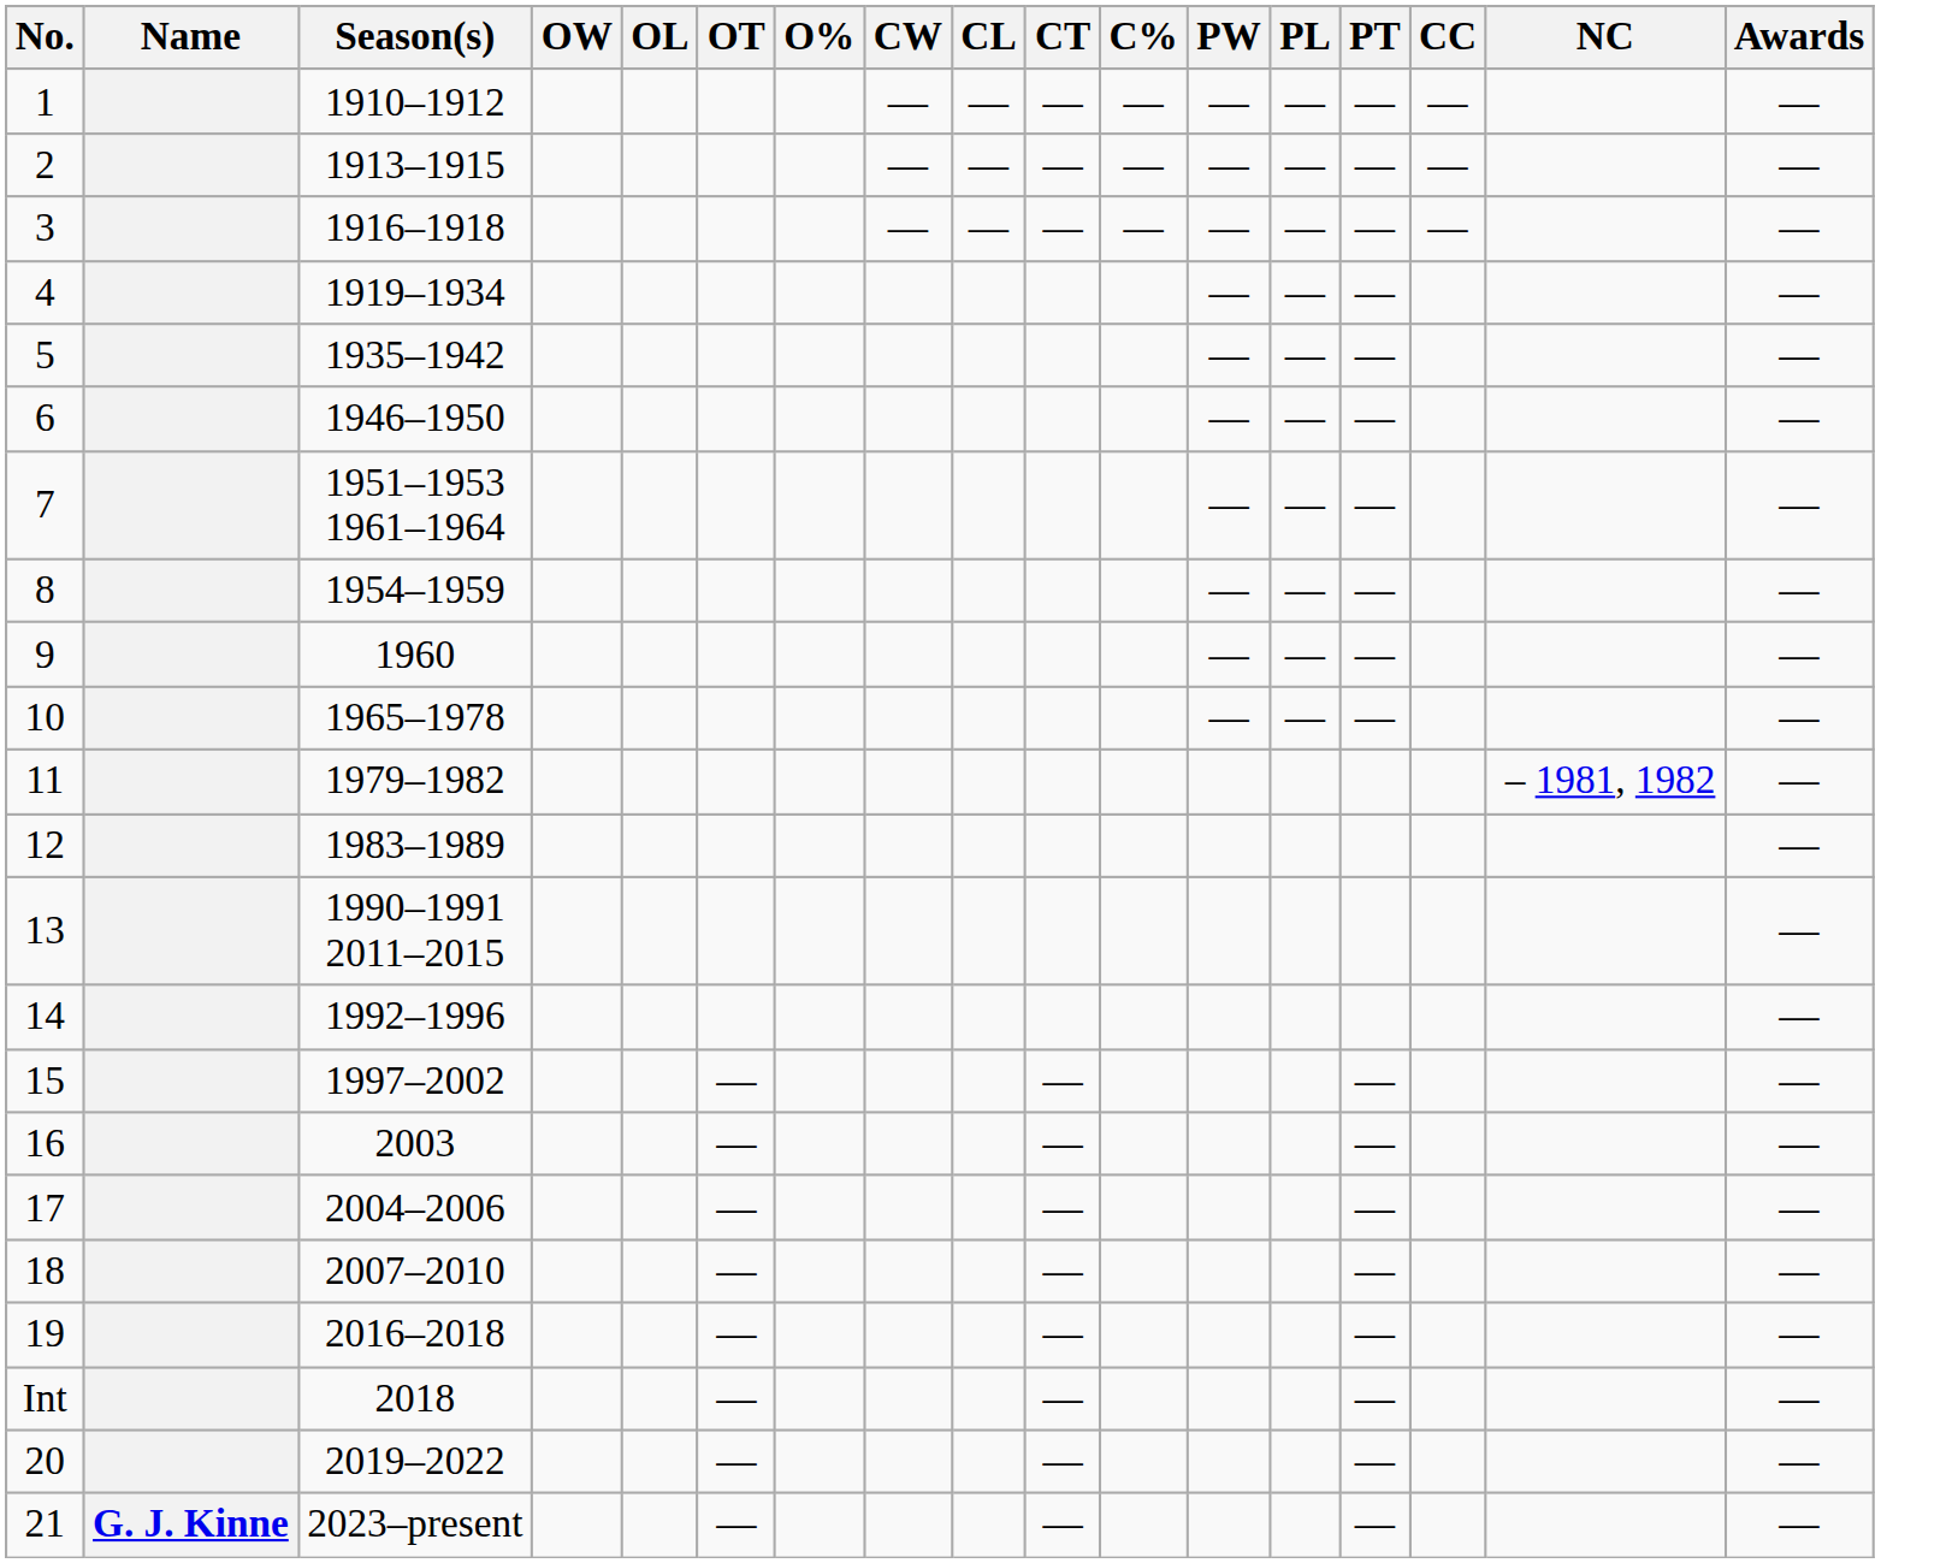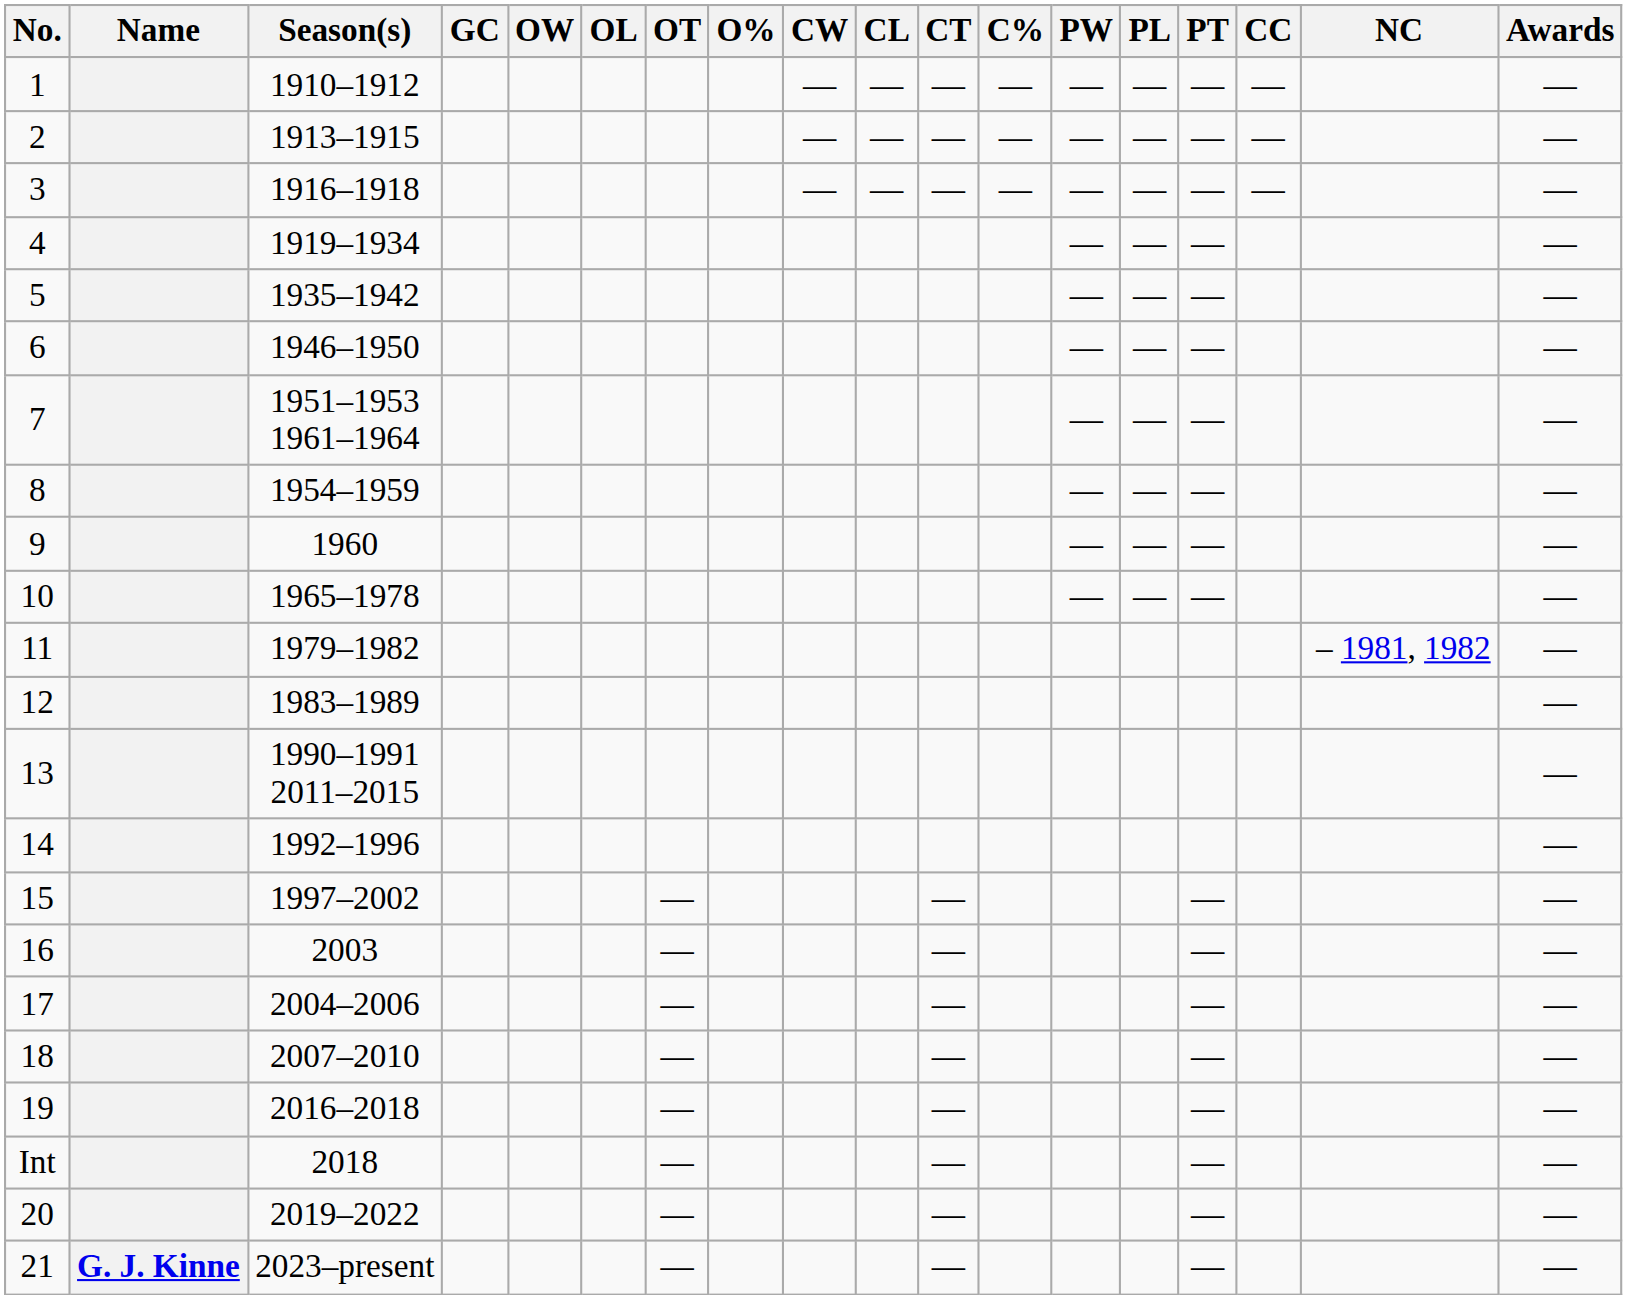 <table class="wikitable sortable" style="text-align:center">
 <tr>
 <th scope="col" class="unsortable">No.</th>
 <th scope="col">Name<br></th>
 <th scope="col">Season(s)<br></th>
+<th scope="col">GC</th>
 <th scope="col">OW</th>
 <th scope="col">OL</th>
 <th scope="col">OT</th>
 <th scope="col">O%</th>
 <th scope="col">CW</th>
 <th scope="col">CL</th>
 <th scope="col">CT</th>
 <th scope="col">C%</th>
 <th scope="col">PW</th>
 <th scope="col">PL</th>
 <th scope="col">PT</th>
 <th scope="col">CC</th>
 <th scope="col">NC</th>
 <th scope="col" class="unsortable">Awards</th>
 </tr>
 <tr>
 <td>1</td>
 <th scope="row"></th>
 <td>1910–1912</td>
 <td></td>
 <td></td>
 <td></td>
 <td></td>
+<td></td>
 <td>—</td>
 <td>—</td>
 <td>—</td>
 <td>—</td>
 <td>—</td>
 <td>—</td>
 <td>—</td>
 <td>—</td>
 <td></td>
 <td>—</td>
 </tr>
 <tr>
 <td>2</td>
 <th scope="row"></th>
 <td>1913–1915</td>
 <td></td>
 <td></td>
 <td></td>
 <td></td>
+<td></td>
 <td>—</td>
 <td>—</td>
 <td>—</td>
 <td>—</td>
 <td>—</td>
 <td>—</td>
 <td>—</td>
 <td>—</td>
 <td></td>
 <td>—</td>
 </tr>
 <tr>
 <td>3</td>
 <th scope="row"></th>
 <td>1916–1918</td>
+<td></td>
 <td></td>
 <td></td>
 <td></td>
 <td></td>
 <td>—</td>
 <td>—</td>
 <td>—</td>
 <td>—</td>
 <td>—</td>
 <td>—</td>
 <td>—</td>
 <td>—</td>
 <td></td>
 <td>—</td>
 </tr>
 <tr>
 <td>4</td>
 <th scope="row"></th>
 <td>1919–1934</td>
 <td></td>
 <td></td>
 <td></td>
 <td></td>
 <td></td>
 <td></td>
 <td></td>
 <td></td>
+<td></td>
 <td>—</td>
 <td>—</td>
 <td>—</td>
 <td></td>
 <td></td>
 <td>—</td>
 </tr>
 <tr>
 <td>5</td>
 <th scope="row"></th>
 <td>1935–1942</td>
+<td></td>
 <td></td>
 <td></td>
 <td></td>
 <td></td>
 <td></td>
 <td></td>
 <td></td>
 <td></td>
 <td>—</td>
 <td>—</td>
 <td>—</td>
 <td></td>
 <td></td>
 <td>—</td>
 </tr>
 <tr>
 <td>6</td>
 <th scope="row"></th>
 <td>1946–1950</td>
 <td></td>
 <td></td>
 <td></td>
 <td></td>
 <td></td>
 <td></td>
 <td></td>
 <td></td>
+<td></td>
 <td>—</td>
 <td>—</td>
 <td>—</td>
 <td></td>
 <td></td>
 <td>—</td>
 </tr>
 <tr>
 <td>7</td>
 <th scope="row"></th>
 <td>1951–1953<br>1961–1964</td>
+<td></td>
 <td></td>
 <td></td>
 <td></td>
 <td></td>
 <td></td>
 <td></td>
 <td></td>
 <td></td>
 <td>—</td>
 <td>—</td>
 <td>—</td>
 <td></td>
 <td></td>
 <td>—</td>
 </tr>
 <tr>
 <td>8</td>
 <th scope="row"></th>
 <td>1954–1959</td>
 <td></td>
 <td></td>
 <td></td>
 <td></td>
 <td></td>
 <td></td>
 <td></td>
 <td></td>
+<td></td>
 <td>—</td>
 <td>—</td>
 <td>—</td>
 <td></td>
 <td></td>
 <td>—</td>
 </tr>
 <tr>
 <td>9</td>
 <th scope="row"></th>
 <td>1960</td>
+<td></td>
 <td></td>
 <td></td>
 <td></td>
 <td></td>
 <td></td>
 <td></td>
 <td></td>
 <td></td>
 <td>—</td>
 <td>—</td>
 <td>—</td>
 <td></td>
 <td></td>
 <td>—</td>
 </tr>
 <tr>
 <td>10</td>
 <th scope="row"></th>
 <td>1965–1978</td>
 <td></td>
 <td></td>
 <td></td>
 <td></td>
 <td></td>
 <td></td>
 <td></td>
 <td></td>
+<td></td>
 <td>—</td>
 <td>—</td>
 <td>—</td>
 <td></td>
 <td></td>
 <td>—</td>
 </tr>
 <tr>
 <td>11</td>
 <th scope="row"></th>
 <td>1979–1982</td>
+<td></td>
 <td></td>
 <td></td>
 <td></td>
 <td></td>
 <td></td>
 <td></td>
 <td></td>
 <td></td>
 <td></td>
 <td></td>
 <td></td>
 <td></td>
 <td> – <a href='#'>1981</a>, <a href='#'>1982</a></td>
 <td>—</td>
 </tr>
 <tr>
 <td>12</td>
 <th scope="row"></th>
 <td>1983–1989</td>
 <td></td>
 <td></td>
 <td></td>
 <td></td>
 <td></td>
 <td></td>
 <td></td>
 <td></td>
 <td></td>
 <td></td>
 <td></td>
 <td></td>
 <td></td>
+<td></td>
 <td>—</td>
 </tr>
 <tr>
 <td>13</td>
 <th scope="row"></th>
 <td>1990–1991<br>2011–2015</td>
+<td></td>
 <td></td>
 <td></td>
 <td></td>
 <td></td>
 <td></td>
 <td></td>
 <td></td>
 <td></td>
 <td></td>
 <td></td>
 <td></td>
 <td></td>
 <td></td>
 <td>—</td>
 </tr>
 <tr>
 <td>14</td>
 <th scope="row"></th>
 <td>1992–1996</td>
 <td></td>
 <td></td>
 <td></td>
 <td></td>
 <td></td>
 <td></td>
 <td></td>
 <td></td>
 <td></td>
 <td></td>
 <td></td>
 <td></td>
 <td></td>
+<td></td>
 <td>—</td>
 </tr>
 <tr>
 <td>15</td>
 <th scope="row"></th>
 <td>1997–2002</td>
+<td></td>
 <td></td>
 <td></td>
 <td>—</td>
 <td></td>
 <td></td>
 <td></td>
 <td>—</td>
 <td></td>
 <td></td>
 <td></td>
 <td>—</td>
 <td></td>
 <td></td>
 <td>—</td>
 </tr>
 <tr>
 <td>16</td>
 <th scope="row"></th>
 <td>2003</td>
 <td></td>
 <td></td>
+<td></td>
 <td>—</td>
 <td></td>
 <td></td>
 <td></td>
 <td>—</td>
 <td></td>
 <td></td>
 <td></td>
 <td>—</td>
 <td></td>
 <td></td>
 <td>—</td>
 </tr>
 <tr>
 <td>17</td>
 <th scope="row"></th>
 <td>2004–2006</td>
+<td></td>
 <td></td>
 <td></td>
 <td>—</td>
 <td></td>
 <td></td>
 <td></td>
 <td>—</td>
 <td></td>
 <td></td>
 <td></td>
 <td>—</td>
 <td></td>
 <td></td>
 <td>—</td>
 </tr>
 <tr>
 <td>18</td>
 <th scope="row"></th>
 <td>2007–2010</td>
 <td></td>
 <td></td>
+<td></td>
 <td>—</td>
 <td></td>
 <td></td>
 <td></td>
 <td>—</td>
 <td></td>
 <td></td>
 <td></td>
 <td>—</td>
 <td></td>
 <td></td>
 <td>—</td>
 </tr>
 <tr>
 <td>19</td>
 <th scope="row"></th>
 <td>2016–2018</td>
+<td></td>
 <td></td>
 <td></td>
 <td>—</td>
 <td></td>
 <td></td>
 <td></td>
 <td>—</td>
 <td></td>
 <td></td>
 <td></td>
 <td>—</td>
 <td></td>
 <td></td>
 <td>—</td>
 </tr>
 <tr>
 <td>Int</td>
 <th scope="row"></th>
 <td>2018</td>
 <td></td>
 <td></td>
+<td></td>
 <td>—</td>
 <td></td>
 <td></td>
 <td></td>
 <td>—</td>
 <td></td>
 <td></td>
 <td></td>
 <td>—</td>
 <td></td>
 <td></td>
 <td>—</td>
 </tr>
 <tr>
 <td>20</td>
 <th scope="row"></th>
 <td>2019–2022</td>
+<td></td>
 <td></td>
 <td></td>
 <td>—</td>
 <td></td>
 <td></td>
 <td></td>
 <td>—</td>
 <td></td>
 <td></td>
 <td></td>
 <td>—</td>
 <td></td>
 <td></td>
 <td>—</td>
 </tr>
 <tr>
 <td>21</td>
 <th><a href='#'>G. J. Kinne</a></th>
 <td>2023–present</td>
 <td></td>
 <td></td>
+<td></td>
 <td>—</td>
 <td></td>
 <td></td>
 <td></td>
 <td>—</td>
 <td></td>
 <td></td>
 <td></td>
 <td>—</td>
 <td></td>
 <td></td>
 <td>—</td>
 </tr>
 </table>
